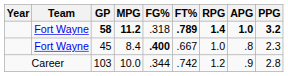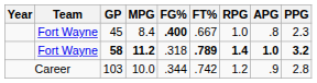 <table class="wikitable sortable" style="font-size:95%; text-align:right;">
 <tr>
 <th>Year</th>
 <th>Team</th>
 <th>GP</th>
 <th>MPG</th>
 <th>FG%</th>
 <th>FT%</th>
 <th>RPG</th>
 <th>APG</th>
 <th>PPG</th>
 </tr>
 <tr>
 <td style="text-align:left;"></td>
 <td style="text-align:left;"><a href='#'>Fort Wayne</a></td>
+<td>45</td>
+<td>8.4</td>
+<td><strong>.400</strong></td>
+<td>.667</td>
+<td>1.0</td>
+<td>.8</td>
+<td>2.3</td>
+</tr>
+<tr>
+<td style="text-align:left;"></td>
+<td style="text-align:left;"><a href='#'>Fort Wayne</a></td>
 <td><strong>58</strong></td>
 <td><strong>11.2</strong></td>
 <td>.318</td>
 <td><strong>.789</strong></td>
 <td><strong>1.4</strong></td>
 <td><strong>1.0</strong></td>
 <td><strong>3.2</strong></td>
-</tr>
-<tr>
-<td style="text-align:left;"></td>
-<td style="text-align:left;"><a href='#'>Fort Wayne</a></td>
-<td>45</td>
-<td>8.4</td>
-<td><strong>.400</strong></td>
-<td>.667</td>
-<td>1.0</td>
-<td>.8</td>
-<td>2.3</td>
 </tr>
 <tr>
 <td colspan="2" style="text-align:center;">Career</td>
 <td>103</td>
 <td>10.0</td>
 <td>.344</td>
 <td>.742</td>
 <td>1.2</td>
 <td>.9</td>
 <td>2.8</td>
 </tr>
 </table>
